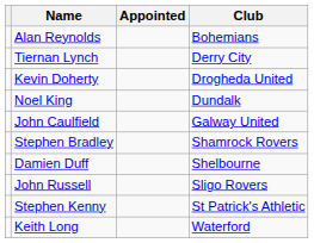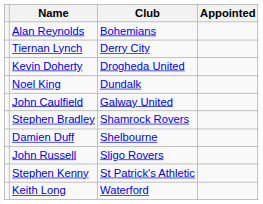 <table class="wikitable sortable">
 <tr>
 <th></th>
 <th>Name</th>
+<th>Club</th>
 <th>Appointed</th>
-<th>Club</th>
 </tr>
 <tr>
 <td></td>
 <td><a href='#'>Alan Reynolds</a></td>
+<td><a href='#'>Bohemians</a></td>
 <td></td>
-<td><a href='#'>Bohemians</a></td>
 </tr>
 <tr>
 <td></td>
 <td><a href='#'>Tiernan Lynch</a></td>
+<td><a href='#'>Derry City</a></td>
 <td></td>
-<td><a href='#'>Derry City</a></td>
 </tr>
 <tr>
 <td></td>
 <td><a href='#'>Kevin Doherty</a></td>
+<td><a href='#'>Drogheda United</a></td>
 <td></td>
-<td><a href='#'>Drogheda United</a></td>
 </tr>
 <tr>
 <td></td>
 <td><a href='#'>Noel King</a></td>
+<td><a href='#'>Dundalk</a></td>
 <td></td>
-<td><a href='#'>Dundalk</a></td>
 </tr>
 <tr>
 <td></td>
 <td><a href='#'>John Caulfield</a></td>
+<td><a href='#'>Galway United</a></td>
 <td></td>
-<td><a href='#'>Galway United</a></td>
 </tr>
 <tr>
 <td></td>
 <td><a href='#'>Stephen Bradley</a></td>
+<td><a href='#'>Shamrock Rovers</a></td>
 <td></td>
-<td><a href='#'>Shamrock Rovers</a></td>
 </tr>
 <tr>
 <td></td>
 <td><a href='#'>Damien Duff</a></td>
+<td><a href='#'>Shelbourne</a></td>
 <td></td>
-<td><a href='#'>Shelbourne</a></td>
 </tr>
 <tr>
 <td></td>
 <td><a href='#'>John Russell</a></td>
+<td><a href='#'>Sligo Rovers</a></td>
 <td></td>
-<td><a href='#'>Sligo Rovers</a></td>
 </tr>
 <tr>
 <td></td>
 <td><a href='#'>Stephen Kenny</a></td>
+<td><a href='#'>St Patrick's Athletic</a></td>
 <td></td>
-<td><a href='#'>St Patrick's Athletic</a></td>
 </tr>
 <tr>
 <td></td>
 <td><a href='#'>Keith Long</a></td>
+<td><a href='#'>Waterford</a></td>
 <td></td>
-<td><a href='#'>Waterford</a></td>
 </tr>
 </table>
